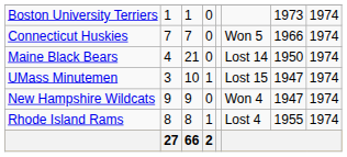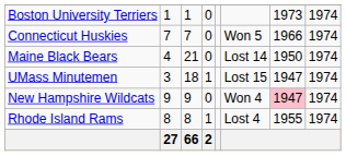 <table class="wikitable">
 <tr>
 </tr>
 <tr>
 <td><a href='#'>Boston University Terriers</a></td>
 <td>1</td>
 <td>1</td>
 <td>0</td>
 <td></td>
 <td></td>
 <td>1973</td>
 <td>1974</td>
 </tr>
 <tr>
 <td><a href='#'>Connecticut Huskies</a></td>
 <td>7</td>
 <td>7</td>
 <td>0</td>
 <td></td>
 <td>Won 5</td>
 <td>1966</td>
 <td>1974</td>
 </tr>
 <tr>
 <td><a href='#'>Maine Black Bears</a></td>
 <td>4</td>
 <td>21</td>
 <td>0</td>
 <td></td>
 <td>Lost 14</td>
 <td>1950</td>
 <td>1974</td>
 </tr>
 <tr>
 <td><a href='#'>UMass Minutemen</a></td>
 <td>3</td>
-<td>10</td>
+<td>18</td>
 <td>1</td>
 <td></td>
 <td>Lost 15</td>
 <td>1947</td>
 <td>1974</td>
 </tr>
 <tr>
 <td><a href='#'>New Hampshire Wildcats</a></td>
 <td>9</td>
 <td>9</td>
 <td>0</td>
 <td></td>
 <td>Won 4</td>
-<td>1947</td>
+<td style="background: pink;">1947</td>
 <td>1974</td>
 </tr>
 <tr>
 <td><a href='#'>Rhode Island Rams</a></td>
 <td>8</td>
 <td>8</td>
 <td>1</td>
 <td></td>
 <td>Lost 4</td>
 <td>1955</td>
 <td>1974</td>
 </tr>
 <tr style="background:#F7B526; color:black;">
 <th></th>
 <th>27</th>
 <th>66</th>
 <th>2</th>
 <th></th>
 <th colspan="3"></th>
 </tr>
 </table>
